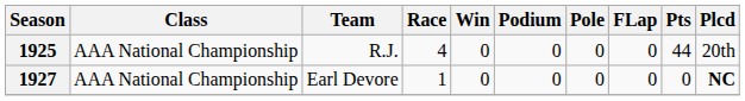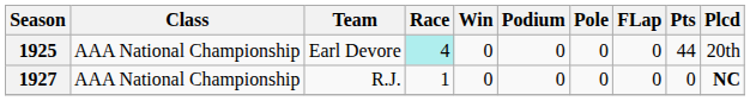 <table class="wikitable">
 <tr>
 <th>Season</th>
 <th>Class</th>
 <th>Team</th>
 <th>Race</th>
 <th>Win</th>
 <th>Podium</th>
 <th>Pole</th>
 <th>FLap</th>
 <th>Pts</th>
 <th>Plcd</th>
 </tr>
 <tr align="right">
 <th>1925</th>
 <td>AAA National Championship</td>
-<td>R.J.</td>
-<td>4</td>
+<td>Earl Devore</td>
+<td style="background: paleturquoise;">4</td>
 <td>0</td>
 <td>0</td>
 <td>0</td>
 <td>0</td>
 <td>44</td>
 <td>20th</td>
 </tr>
 <tr align="right">
 <th>1927</th>
 <td>AAA National Championship</td>
-<td>Earl Devore</td>
+<td>R.J.</td>
 <td>1</td>
 <td>0</td>
 <td>0</td>
 <td>0</td>
 <td>0</td>
 <td>0</td>
 <td><strong>NC</strong></td>
 </tr>
 <tr align="right">
 </tr>
 </table>
